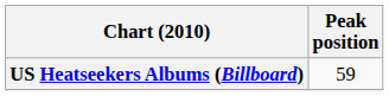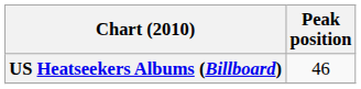 <table class="wikitable sortable plainrowheaders" style="text-align: center;">
 <tr>
 <th scope="col">Chart (2010)</th>
 <th scope="col">Peak<br>position</th>
 </tr>
 <tr>
 <th scope="row">US <a href='#'>Heatseekers Albums</a> (<em><a href='#'>Billboard</a></em>)</th>
-<td align="center">59</td>
+<td align="center">46</td>
 </tr>
 <tr>
 </tr>
 </table>
